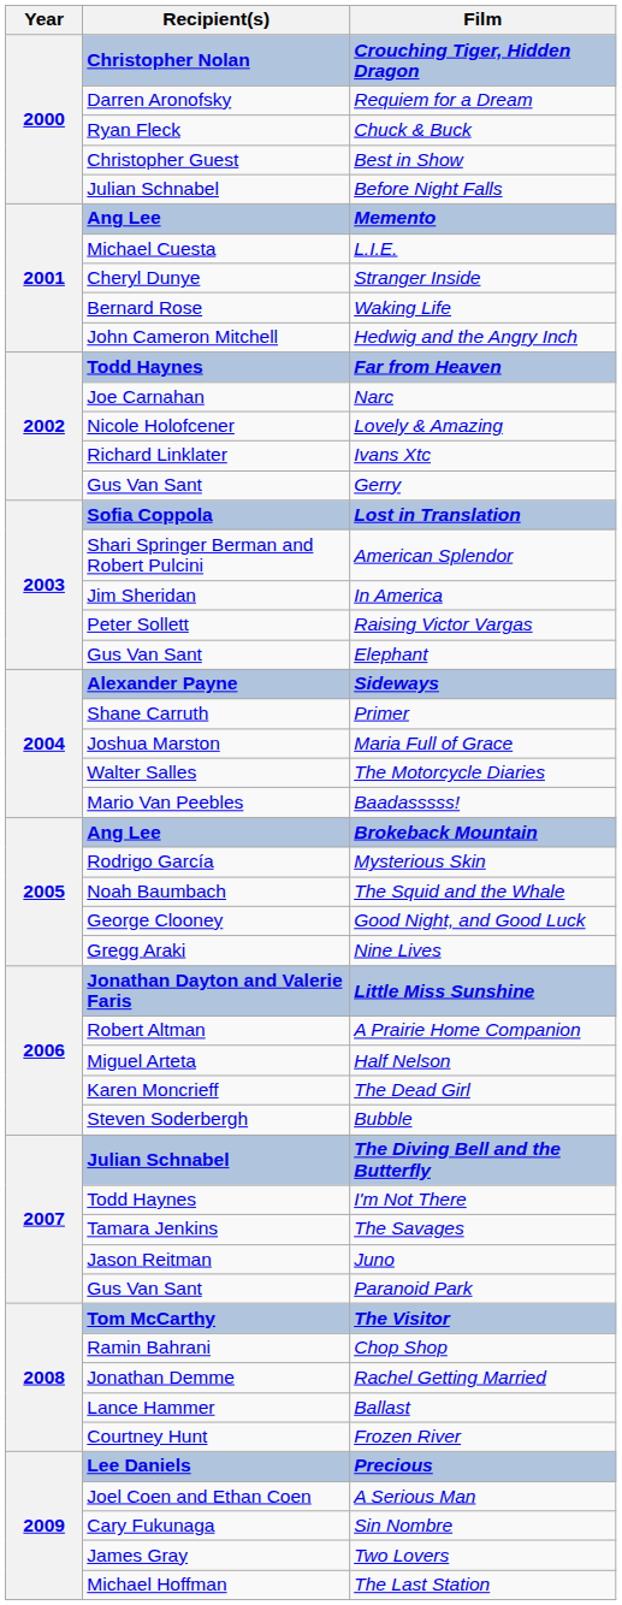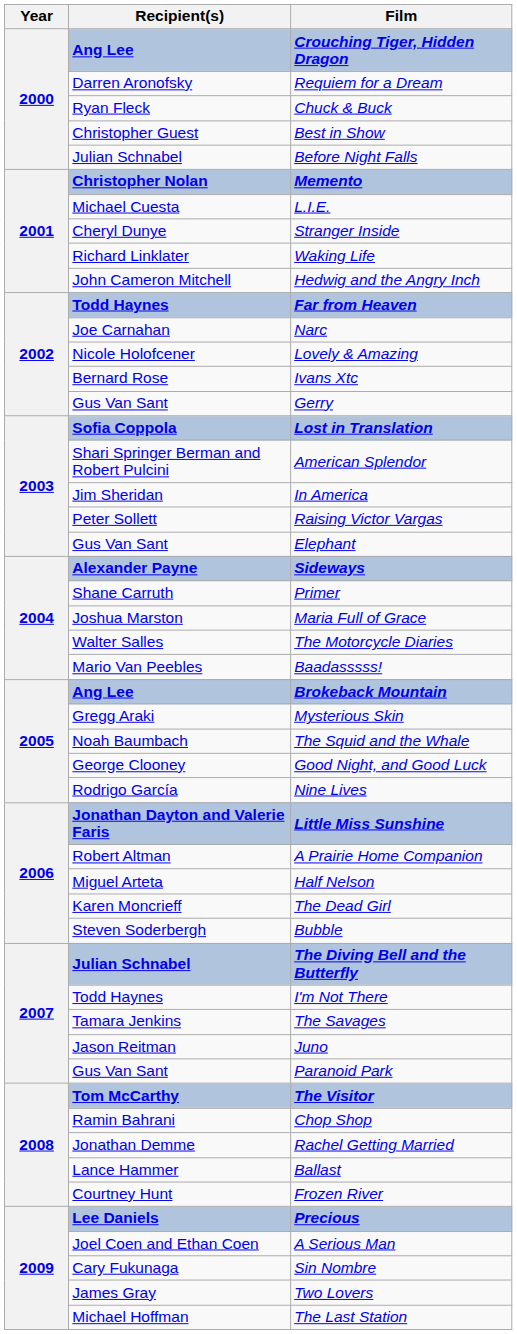 <table class="wikitable" width="84%" cellpadding="5">
 <tr>
 <th width="100">Year</th>
 <th width="450">Recipient(s)</th>
 <th width="450">Film</th>
 </tr>
 <tr>
 <th rowspan="5" style="text-align:center;"><a href='#'>2000</a><br></th>
-<td style="background:#B0C4DE"><strong><a href='#'>Christopher Nolan</a></strong></td>
+<td style="background:#B0C4DE"><strong><a href='#'>Ang Lee</a></strong></td>
 <td style="background:#B0C4DE"><strong><em><a href='#'>Crouching Tiger, Hidden Dragon</a></em></strong></td>
 </tr>
 <tr>
 <td><a href='#'>Darren Aronofsky</a></td>
 <td><em><a href='#'>Requiem for a Dream</a></em></td>
 </tr>
 <tr>
 <td><a href='#'>Ryan Fleck</a></td>
 <td><em><a href='#'>Chuck & Buck</a></em></td>
 </tr>
 <tr>
 <td><a href='#'>Christopher Guest</a></td>
 <td><em><a href='#'>Best in Show</a></em></td>
 </tr>
 <tr>
 <td><a href='#'>Julian Schnabel</a></td>
 <td><em><a href='#'>Before Night Falls</a></em></td>
 </tr>
 <tr>
 <th rowspan="5" style="text-align:center;"><a href='#'>2001</a><br></th>
-<td style="background:#B0C4DE"><strong><a href='#'>Ang Lee</a></strong></td>
+<td style="background:#B0C4DE"><strong><a href='#'>Christopher Nolan</a></strong></td>
 <td style="background:#B0C4DE"><strong><em><a href='#'>Memento</a></em></strong></td>
 </tr>
 <tr>
 <td><a href='#'>Michael Cuesta</a></td>
 <td><em><a href='#'>L.I.E.</a></em></td>
 </tr>
 <tr>
 <td><a href='#'>Cheryl Dunye</a></td>
 <td><em><a href='#'>Stranger Inside</a></em></td>
 </tr>
 <tr>
-<td><a href='#'>Bernard Rose</a></td>
+<td><a href='#'>Richard Linklater</a></td>
 <td><em><a href='#'>Waking Life</a></em></td>
 </tr>
 <tr>
 <td><a href='#'>John Cameron Mitchell</a></td>
 <td><em><a href='#'>Hedwig and the Angry Inch</a></em></td>
 </tr>
 <tr>
 <th rowspan="5" style="text-align:center;"><a href='#'>2002</a><br></th>
 <td style="background:#B0C4DE"><strong><a href='#'>Todd Haynes</a></strong></td>
 <td style="background:#B0C4DE"><strong><em><a href='#'>Far from Heaven</a></em></strong></td>
 </tr>
 <tr>
 <td><a href='#'>Joe Carnahan</a></td>
 <td><em><a href='#'>Narc</a></em></td>
 </tr>
 <tr>
 <td><a href='#'>Nicole Holofcener</a></td>
 <td><em><a href='#'>Lovely & Amazing</a></em></td>
 </tr>
 <tr>
-<td><a href='#'>Richard Linklater</a></td>
+<td><a href='#'>Bernard Rose</a></td>
 <td><em><a href='#'>Ivans Xtc</a></em></td>
 </tr>
 <tr>
 <td><a href='#'>Gus Van Sant</a></td>
 <td><em><a href='#'>Gerry</a></em></td>
 </tr>
 <tr>
 <th rowspan="5" style="text-align:center;"><a href='#'>2003</a><br></th>
 <td style="background:#B0C4DE"><strong><a href='#'>Sofia Coppola</a></strong></td>
 <td style="background:#B0C4DE"><strong><em><a href='#'>Lost in Translation</a></em></strong></td>
 </tr>
 <tr>
 <td><a href='#'>Shari Springer Berman and Robert Pulcini</a></td>
 <td><em><a href='#'>American Splendor</a></em></td>
 </tr>
 <tr>
 <td><a href='#'>Jim Sheridan</a></td>
 <td><em><a href='#'>In America</a></em></td>
 </tr>
 <tr>
 <td><a href='#'>Peter Sollett</a></td>
 <td><em><a href='#'>Raising Victor Vargas</a></em></td>
 </tr>
 <tr>
 <td><a href='#'>Gus Van Sant</a></td>
 <td><em><a href='#'>Elephant</a></em></td>
 </tr>
 <tr>
 <th rowspan="5" style="text-align:center;"><a href='#'>2004</a><br></th>
 <td style="background:#B0C4DE"><strong><a href='#'>Alexander Payne</a></strong></td>
 <td style="background:#B0C4DE"><strong><em><a href='#'>Sideways</a></em></strong></td>
 </tr>
 <tr>
 <td><a href='#'>Shane Carruth</a></td>
 <td><em><a href='#'>Primer</a></em></td>
 </tr>
 <tr>
 <td><a href='#'>Joshua Marston</a></td>
 <td><em><a href='#'>Maria Full of Grace</a></em></td>
 </tr>
 <tr>
 <td><a href='#'>Walter Salles</a></td>
 <td><em><a href='#'>The Motorcycle Diaries</a></em></td>
 </tr>
 <tr>
 <td><a href='#'>Mario Van Peebles</a></td>
 <td><em><a href='#'>Baadasssss!</a></em></td>
 </tr>
 <tr>
 <th rowspan="5" style="text-align:center;"><a href='#'>2005</a><br></th>
 <td style="background:#B0C4DE"><strong><a href='#'>Ang Lee</a></strong></td>
 <td style="background:#B0C4DE"><strong><em><a href='#'>Brokeback Mountain</a></em></strong></td>
 </tr>
 <tr>
-<td><a href='#'>Rodrigo García</a></td>
+<td><a href='#'>Gregg Araki</a></td>
 <td><em><a href='#'>Mysterious Skin</a></em></td>
 </tr>
 <tr>
 <td><a href='#'>Noah Baumbach</a></td>
 <td><em><a href='#'>The Squid and the Whale</a></em></td>
 </tr>
 <tr>
 <td><a href='#'>George Clooney</a></td>
 <td><em><a href='#'>Good Night, and Good Luck</a></em></td>
 </tr>
 <tr>
-<td><a href='#'>Gregg Araki</a></td>
+<td><a href='#'>Rodrigo García</a></td>
 <td><em><a href='#'>Nine Lives</a></em></td>
 </tr>
 <tr>
 <th rowspan="5" style="text-align:center;"><a href='#'>2006</a><br></th>
 <td style="background:#B0C4DE"><strong><a href='#'>Jonathan Dayton and Valerie Faris</a></strong></td>
 <td style="background:#B0C4DE"><strong><em><a href='#'>Little Miss Sunshine</a></em></strong></td>
 </tr>
 <tr>
 <td><a href='#'>Robert Altman</a></td>
 <td><em><a href='#'>A Prairie Home Companion</a></em></td>
 </tr>
 <tr>
 <td><a href='#'>Miguel Arteta</a></td>
 <td><em><a href='#'>Half Nelson</a></em></td>
 </tr>
 <tr>
 <td><a href='#'>Karen Moncrieff</a></td>
 <td><em><a href='#'>The Dead Girl</a></em></td>
 </tr>
 <tr>
 <td><a href='#'>Steven Soderbergh</a></td>
 <td><em><a href='#'>Bubble</a></em></td>
 </tr>
 <tr>
 <th rowspan="5" style="text-align:center;"><a href='#'>2007</a><br></th>
 <td style="background:#B0C4DE"><strong><a href='#'>Julian Schnabel</a></strong></td>
 <td style="background:#B0C4DE"><strong><em><a href='#'>The Diving Bell and the Butterfly</a></em></strong></td>
 </tr>
 <tr>
 <td><a href='#'>Todd Haynes</a></td>
 <td><em><a href='#'>I'm Not There</a></em></td>
 </tr>
 <tr>
 <td><a href='#'>Tamara Jenkins</a></td>
 <td><em><a href='#'>The Savages</a></em></td>
 </tr>
 <tr>
 <td><a href='#'>Jason Reitman</a></td>
 <td><em><a href='#'>Juno</a></em></td>
 </tr>
 <tr>
 <td><a href='#'>Gus Van Sant</a></td>
 <td><em><a href='#'>Paranoid Park</a></em></td>
 </tr>
 <tr>
 <th rowspan="5" style="text-align:center;"><a href='#'>2008</a><br></th>
 <td style="background:#B0C4DE"><strong><a href='#'>Tom McCarthy</a></strong></td>
 <td style="background:#B0C4DE"><strong><em><a href='#'>The Visitor</a></em></strong></td>
 </tr>
 <tr>
 <td><a href='#'>Ramin Bahrani</a></td>
 <td><em><a href='#'>Chop Shop</a></em></td>
 </tr>
 <tr>
 <td><a href='#'>Jonathan Demme</a></td>
 <td><em><a href='#'>Rachel Getting Married</a></em></td>
 </tr>
 <tr>
 <td><a href='#'>Lance Hammer</a></td>
 <td><em><a href='#'>Ballast</a></em></td>
 </tr>
 <tr>
 <td><a href='#'>Courtney Hunt</a></td>
 <td><em><a href='#'>Frozen River</a></em></td>
 </tr>
 <tr>
 <th rowspan="5" style="text-align:center;"><a href='#'>2009</a><br></th>
 <td style="background:#B0C4DE"><strong><a href='#'>Lee Daniels</a></strong></td>
 <td style="background:#B0C4DE"><strong><em><a href='#'>Precious</a></em></strong></td>
 </tr>
 <tr>
 <td><a href='#'>Joel Coen and Ethan Coen</a></td>
 <td><em><a href='#'>A Serious Man</a></em></td>
 </tr>
 <tr>
 <td><a href='#'>Cary Fukunaga</a></td>
 <td><em><a href='#'>Sin Nombre</a></em></td>
 </tr>
 <tr>
 <td><a href='#'>James Gray</a></td>
 <td><em><a href='#'>Two Lovers</a></em></td>
 </tr>
 <tr>
 <td><a href='#'>Michael Hoffman</a></td>
 <td><em><a href='#'>The Last Station</a></em></td>
 </tr>
 </table>
